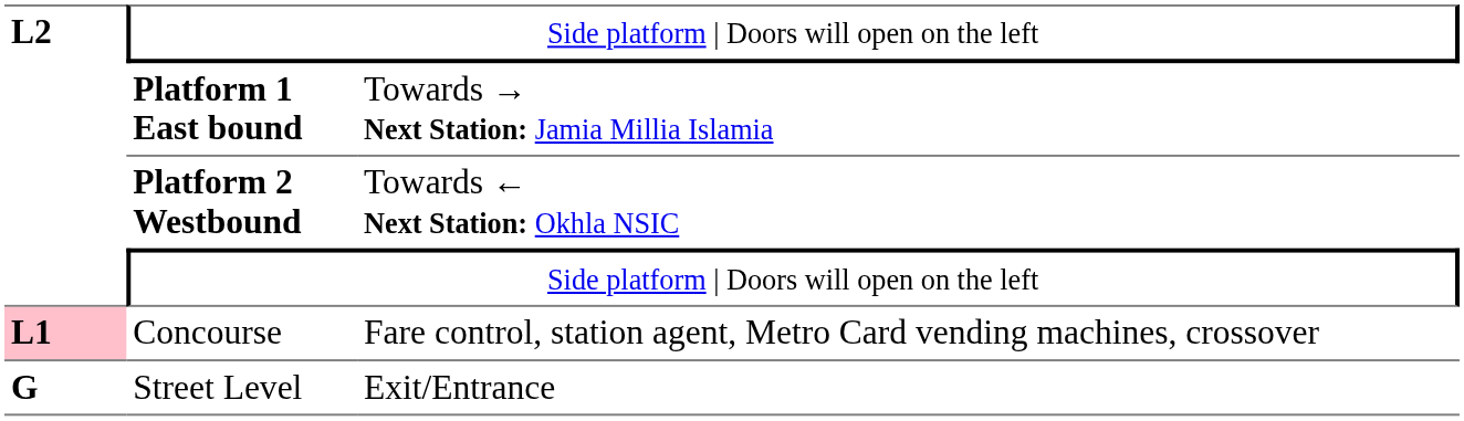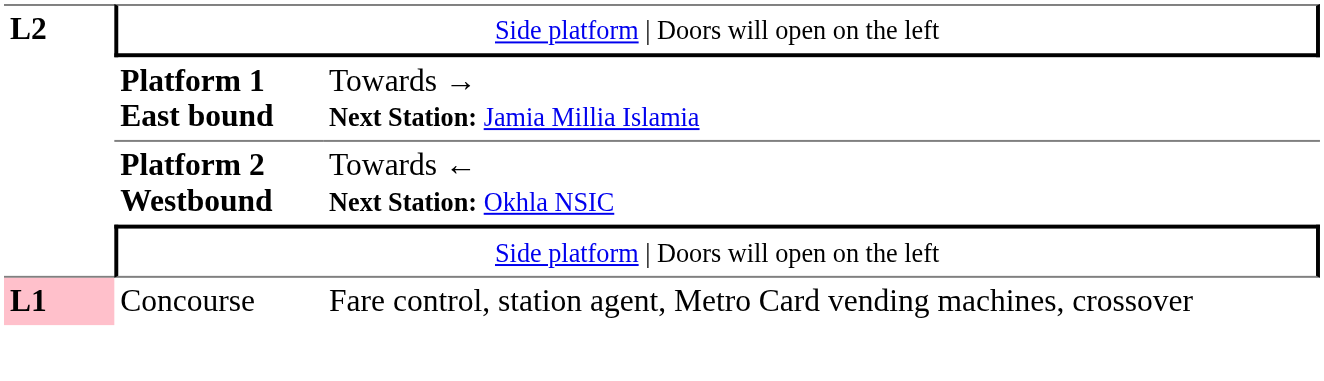 <table table border=0 cellspacing=0 cellpadding=3>
 <tr>
 <td style="border-top:solid 1px grey;border-bottom:solid 1px grey;" width=50 rowspan=4 valign=top><strong>L2</strong></td>
 <td style="border-top:solid 1px grey;border-right:solid 2px black;border-left:solid 2px black;border-bottom:solid 2px black;text-align:center;" colspan=2><small><a href='#'>Side platform</a> | Doors will open on the left </small></td>
 </tr>
 <tr>
 <td style="border-bottom:solid 1px grey;" width=100><span><strong>Platform 1</strong><br><strong>East bound</strong></span></td>
 <td style="border-bottom:solid 1px grey;" width=500>Towards → <br><small><strong>Next Station:</strong> <a href='#'>Jamia Millia Islamia</a></small></td>
 </tr>
 <tr>
 <td><span><strong>Platform 2</strong><br><strong>Westbound</strong></span></td>
 <td><span></span>Towards ← <br><small><strong>Next Station:</strong> <a href='#'>Okhla NSIC</a></small></td>
 </tr>
 <tr>
 <td style="border-top:solid 2px black;border-right:solid 2px black;border-left:solid 2px black;border-bottom:solid 1px grey;text-align:center;" colspan=2><small><a href='#'>Side platform</a> | Doors will open on the left </small></td>
 </tr>
 <tr>
 <td valign=top style="background: pink;"><strong>L1</strong></td>
 <td valign=top>Concourse</td>
 <td valign=top>Fare control, station agent, Metro Card vending machines, crossover</td>
 </tr>
 <tr>
-<td style="border-bottom:solid 1px grey;border-top:solid 1px grey;" width=50 valign=top><strong>G</strong></td>
-<td style="border-top:solid 1px grey;border-bottom:solid 1px grey;" width=100 valign=top>Street Level</td>
-<td style="border-top:solid 1px grey;border-bottom:solid 1px grey;" width=500 valign=top>Exit/Entrance</td>
-</tr>
-<tr>
 </tr>
 </table>
